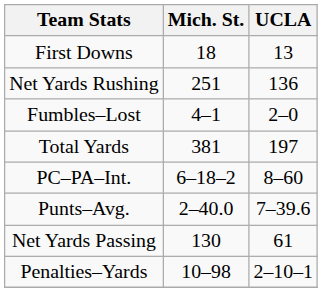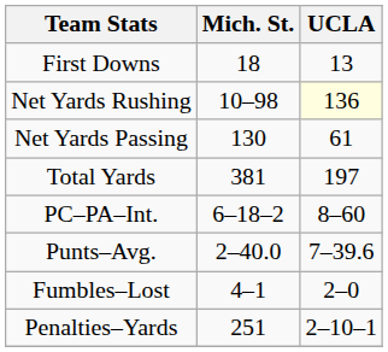 <table class=wikitable style="text-align:center">
 <tr>
 <th>Team Stats</th>
 <th>Mich. St.</th>
 <th>UCLA</th>
 </tr>
 <tr>
 <td>First Downs</td>
 <td>18</td>
 <td>13</td>
 </tr>
 <tr>
 <td>Net Yards Rushing</td>
-<td>251</td>
-<td>136</td>
+<td>10–98</td>
+<td style="background: lightyellow;">136</td>
 </tr>
 <tr>
-<td>Fumbles–Lost</td>
-<td>4–1</td>
-<td>2–0</td>
+<td>Net Yards Passing</td>
+<td>130</td>
+<td>61</td>
 </tr>
 <tr>
 <td>Total Yards</td>
 <td>381</td>
 <td>197</td>
 </tr>
 <tr>
 <td>PC–PA–Int.</td>
 <td>6–18–2</td>
 <td>8–60</td>
 </tr>
 <tr>
 <td>Punts–Avg.</td>
 <td>2–40.0</td>
 <td>7–39.6</td>
 </tr>
 <tr>
-<td>Net Yards Passing</td>
-<td>130</td>
-<td>61</td>
+<td>Fumbles–Lost</td>
+<td>4–1</td>
+<td>2–0</td>
 </tr>
 <tr>
 <td>Penalties–Yards</td>
-<td>10–98</td>
+<td>251</td>
 <td>2–10–1</td>
 </tr>
 <tr>
 </tr>
 </table>
